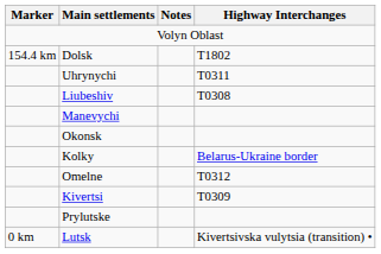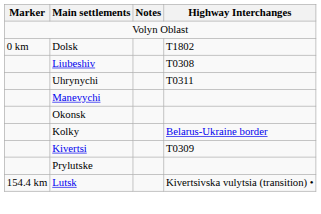 <table class="wikitable">
 <tr>
 <th>Marker</th>
 <th>Main settlements</th>
 <th>Notes</th>
 <th>Highway Interchanges</th>
 </tr>
 <tr>
 <td align=center colspan=4>Volyn Oblast</td>
 </tr>
 <tr>
-<td>154.4 km</td>
+<td>0 km</td>
 <td>Dolsk</td>
 <td></td>
 <td>T1802</td>
 </tr>
 <tr>
 <td></td>
+<td><a href='#'>Liubeshiv</a></td>
+<td></td>
+<td>T0308</td>
+</tr>
+<tr>
+<td></td>
 <td>Uhrynychi</td>
 <td></td>
 <td>T0311</td>
-</tr>
-<tr>
-<td></td>
-<td><a href='#'>Liubeshiv</a></td>
-<td></td>
-<td>T0308</td>
 </tr>
 <tr>
 <td></td>
 <td><a href='#'>Manevychi</a></td>
 <td></td>
 <td></td>
 </tr>
 <tr>
 <td></td>
 <td>Okonsk</td>
 <td></td>
 <td> </td>
 </tr>
 <tr>
 <td></td>
 <td>Kolky</td>
 <td></td>
 <td><a href='#'>Belarus-Ukraine border</a></td>
 </tr>
 <tr>
 <td></td>
-<td>Omelne</td>
-<td></td>
-<td>T0312</td>
-</tr>
-<tr>
-<td></td>
 <td><a href='#'>Kivertsi</a></td>
 <td></td>
 <td>T0309</td>
 </tr>
 <tr>
 <td></td>
 <td>Prylutske</td>
 <td></td>
 <td> </td>
 </tr>
 <tr>
-<td>0 km</td>
+<td>154.4 km</td>
 <td><a href='#'>Lutsk</a></td>
 <td></td>
 <td>Kivertsivska vulytsia (transition) • </td>
 </tr>
 </table>
